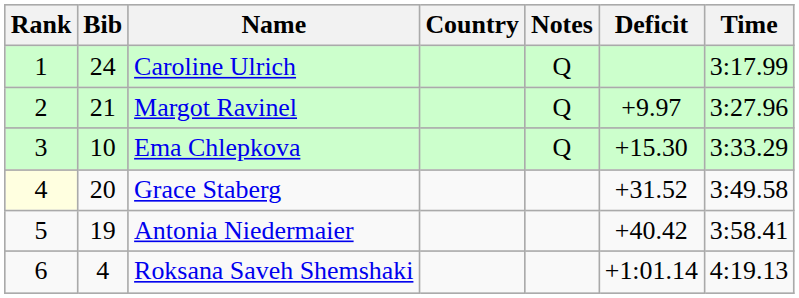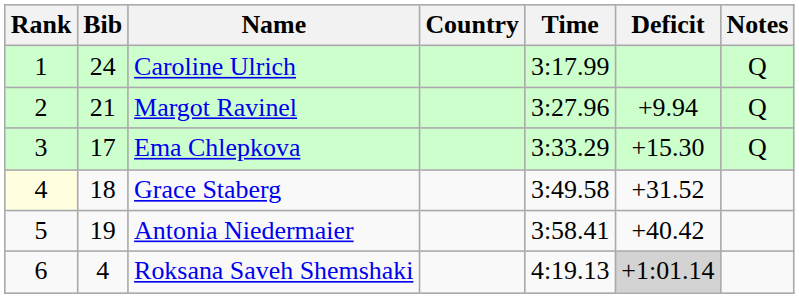 <table class="wikitable" style="text-align:center;">
 <tr>
 <th>Rank</th>
 <th>Bib</th>
 <th>Name</th>
 <th>Country</th>
+<th>Time</th>
+<th>Deficit</th>
 <th>Notes</th>
-<th>Deficit</th>
-<th>Time</th>
 </tr>
 <tr bgcolor=ccffcc>
 <td>1</td>
 <td>24</td>
 <td align=left><a href='#'>Caroline Ulrich</a></td>
 <td align=left></td>
+<td>3:17.99</td>
+<td></td>
 <td>Q</td>
-<td></td>
-<td>3:17.99</td>
 </tr>
 <tr bgcolor=ccffcc>
 <td>2</td>
 <td>21</td>
 <td align=left><a href='#'>Margot Ravinel</a></td>
 <td align=left></td>
+<td>3:27.96</td>
+<td>+9.94</td>
 <td>Q</td>
-<td>+9.97</td>
-<td>3:27.96</td>
 </tr>
 <tr bgcolor=ccffcc>
 <td>3</td>
-<td>10</td>
+<td>17</td>
 <td align=left><a href='#'>Ema Chlepkova</a></td>
 <td align=left></td>
+<td>3:33.29</td>
+<td>+15.30</td>
 <td>Q</td>
-<td>+15.30</td>
-<td>3:33.29</td>
 </tr>
 <tr>
 <td style="background: lightyellow;">4</td>
-<td>20</td>
+<td>18</td>
 <td align=left><a href='#'>Grace Staberg</a></td>
 <td align=left></td>
+<td>3:49.58</td>
+<td>+31.52</td>
 <td></td>
-<td>+31.52</td>
-<td>3:49.58</td>
 </tr>
 <tr>
 <td>5</td>
 <td>19</td>
 <td align=left><a href='#'>Antonia Niedermaier</a></td>
 <td align=left></td>
+<td>3:58.41</td>
+<td>+40.42</td>
 <td></td>
-<td>+40.42</td>
-<td>3:58.41</td>
 </tr>
 <tr>
 <td>6</td>
 <td>4</td>
 <td align=left><a href='#'>Roksana Saveh Shemshaki</a></td>
 <td align=left></td>
+<td>4:19.13</td>
+<td style="background: lightgrey;">+1:01.14</td>
 <td></td>
-<td>+1:01.14</td>
-<td>4:19.13</td>
 </tr>
 </table>
